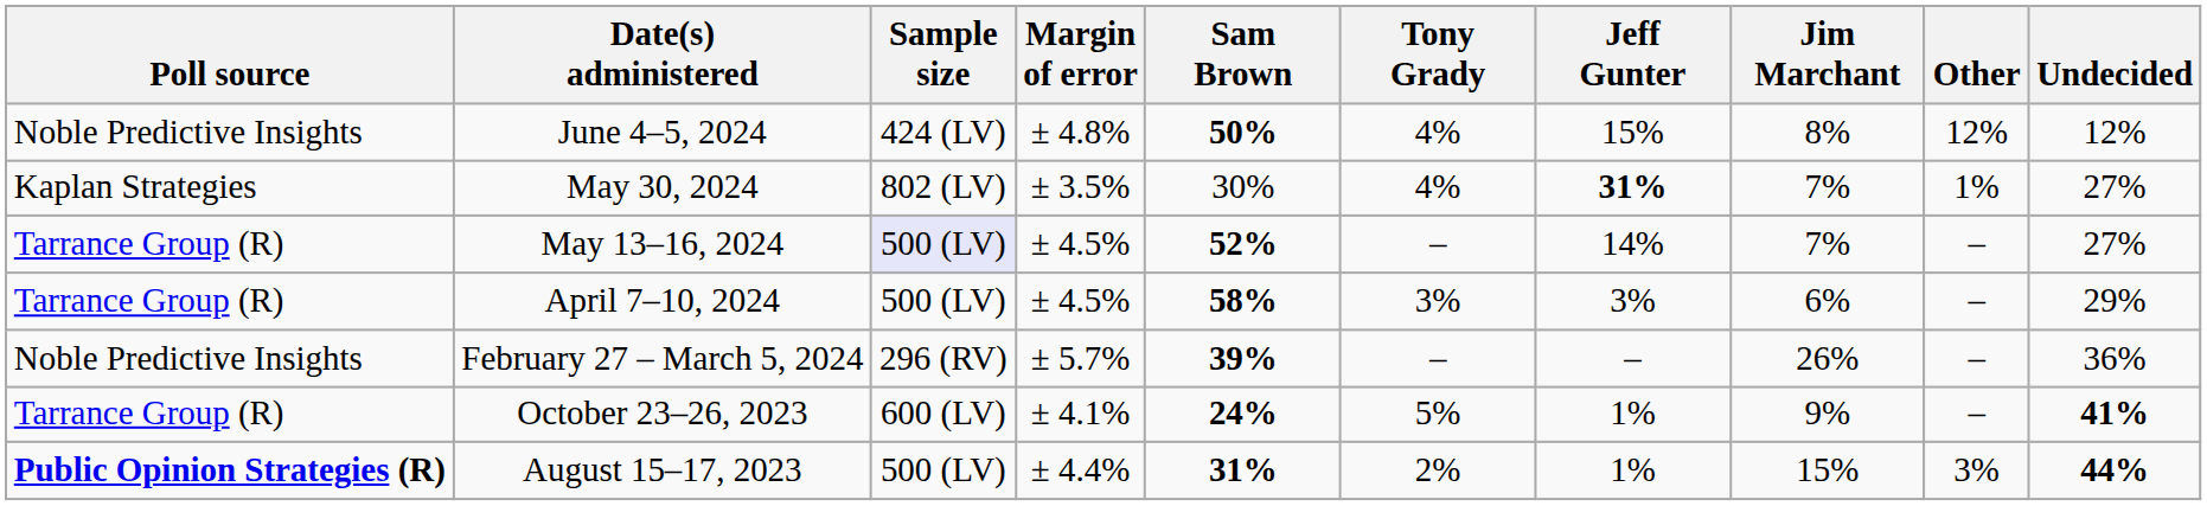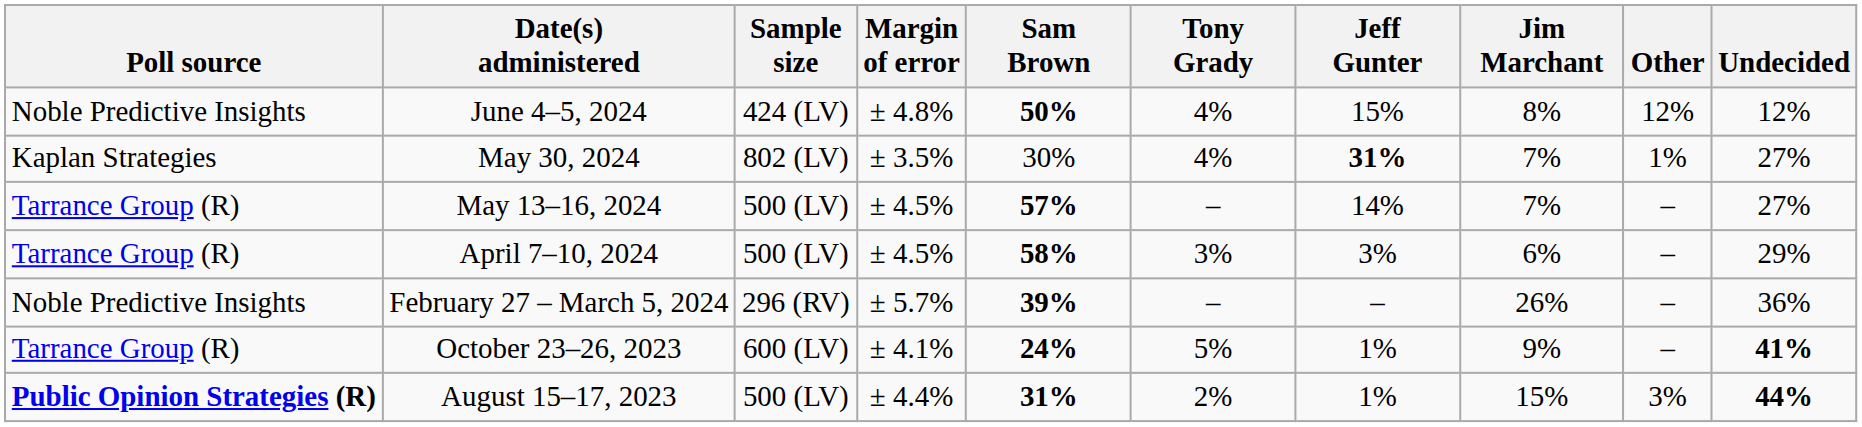 <table class="wikitable" style="font-size:90%;text-align:center;">
 <tr valign=bottom>
 <th>Poll source</th>
 <th>Date(s)<br>administered</th>
 <th>Sample<br>size</th>
 <th>Margin<br>of error</th>
 <th style="width:75px;">Sam<br>Brown</th>
 <th style="width:75px;">Tony<br>Grady</th>
 <th style="width:75px;">Jeff<br>Gunter</th>
 <th style="width:75px;">Jim<br>Marchant</th>
 <th>Other</th>
 <th>Undecided</th>
 </tr>
 <tr>
 <td style="text-align:left;">Noble Predictive Insights</td>
 <td>June 4–5, 2024</td>
 <td>424 (LV)</td>
 <td>± 4.8%</td>
 <td><strong>50%</strong></td>
 <td>4%</td>
 <td>15%</td>
 <td>8%</td>
 <td>12%</td>
 <td>12%</td>
 </tr>
 <tr>
 <td style="text-align:left;">Kaplan Strategies</td>
 <td>May 30, 2024</td>
 <td>802 (LV)</td>
 <td>± 3.5%</td>
 <td>30%</td>
 <td>4%</td>
 <td><strong>31%</strong></td>
 <td>7%</td>
 <td>1%</td>
 <td>27%</td>
 </tr>
 <tr>
 <td style="text-align:left;"><a href='#'>Tarrance Group</a> (R)</td>
 <td>May 13–16, 2024</td>
-<td style="background: lavender;">500 (LV)</td>
+<td>500 (LV)</td>
 <td>± 4.5%</td>
-<td><strong>52%</strong></td>
+<td><strong>57%</strong></td>
 <td>–</td>
 <td>14%</td>
 <td>7%</td>
 <td>–</td>
 <td>27%</td>
 </tr>
 <tr>
 <td style="text-align:left;"><a href='#'>Tarrance Group</a> (R)</td>
 <td>April 7–10, 2024</td>
 <td>500 (LV)</td>
 <td>± 4.5%</td>
 <td><strong>58%</strong></td>
 <td>3%</td>
 <td>3%</td>
 <td>6%</td>
 <td>–</td>
 <td>29%</td>
 </tr>
 <tr>
 <td style="text-align:left;">Noble Predictive Insights</td>
 <td>February 27 – March 5, 2024</td>
 <td>296 (RV)</td>
 <td>± 5.7%</td>
 <td><strong>39%</strong></td>
 <td>–</td>
 <td>–</td>
 <td>26%</td>
 <td>–</td>
 <td>36%</td>
 </tr>
 <tr>
 <td style="text-align:left;"><a href='#'>Tarrance Group</a> (R)</td>
 <td>October 23–26, 2023</td>
 <td>600 (LV)</td>
 <td>± 4.1%</td>
 <td><strong>24%</strong></td>
 <td>5%</td>
 <td>1%</td>
 <td>9%</td>
 <td>–</td>
 <td><strong>41%</strong></td>
 </tr>
 <tr>
 <td style="text-align:left;"><strong><a href='#'>Public Opinion Strategies</a> (R)</strong></td>
 <td>August 15–17, 2023</td>
 <td>500 (LV)</td>
 <td>± 4.4%</td>
 <td><strong>31%</strong></td>
 <td>2%</td>
 <td>1%</td>
 <td>15%</td>
 <td>3%</td>
 <td><strong>44%</strong></td>
 </tr>
 </table>
